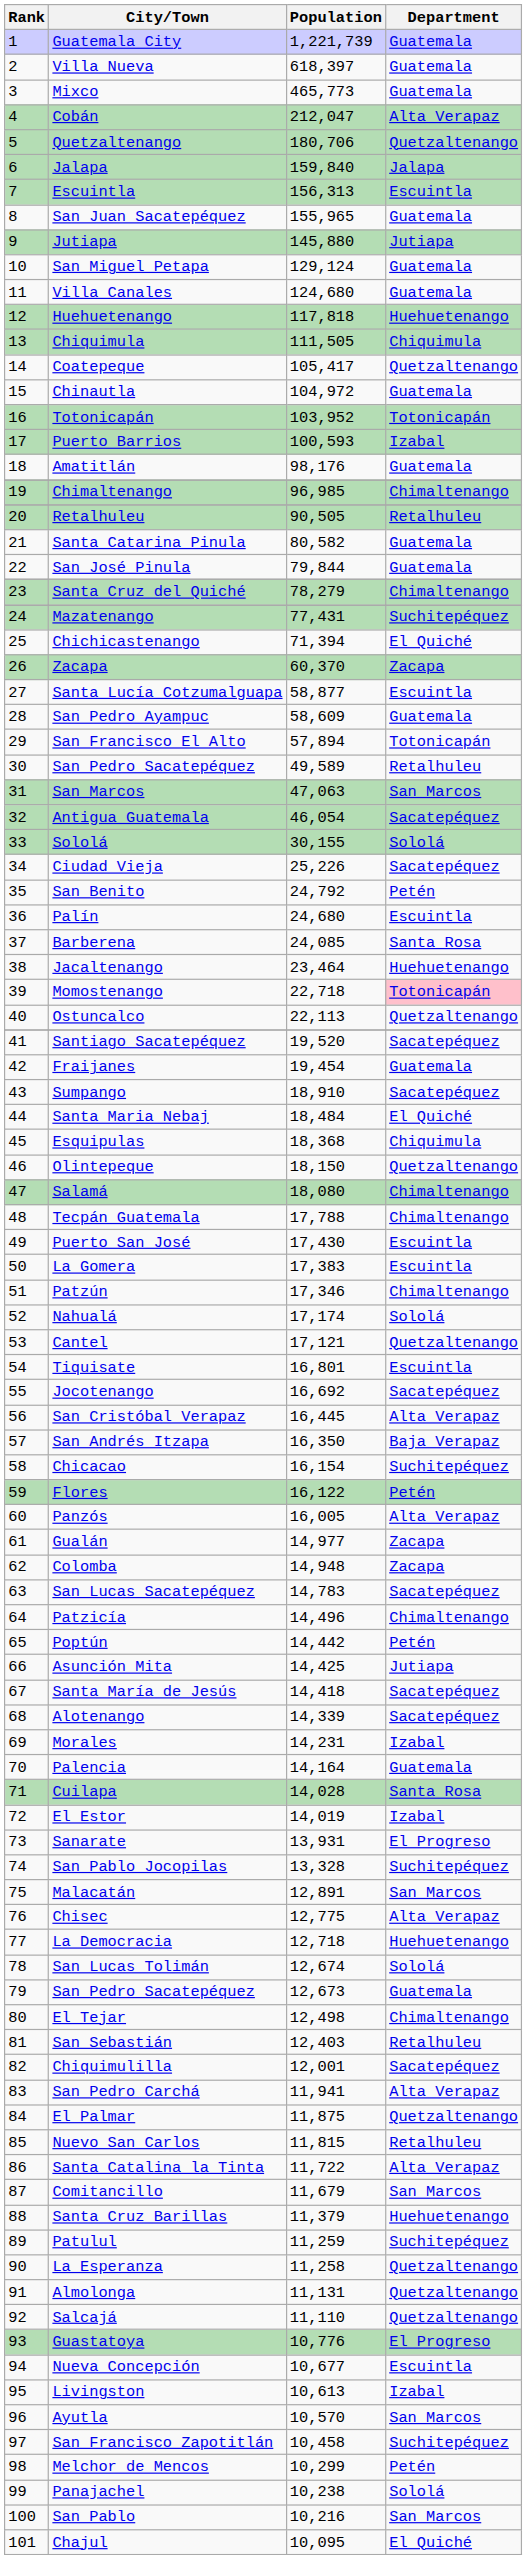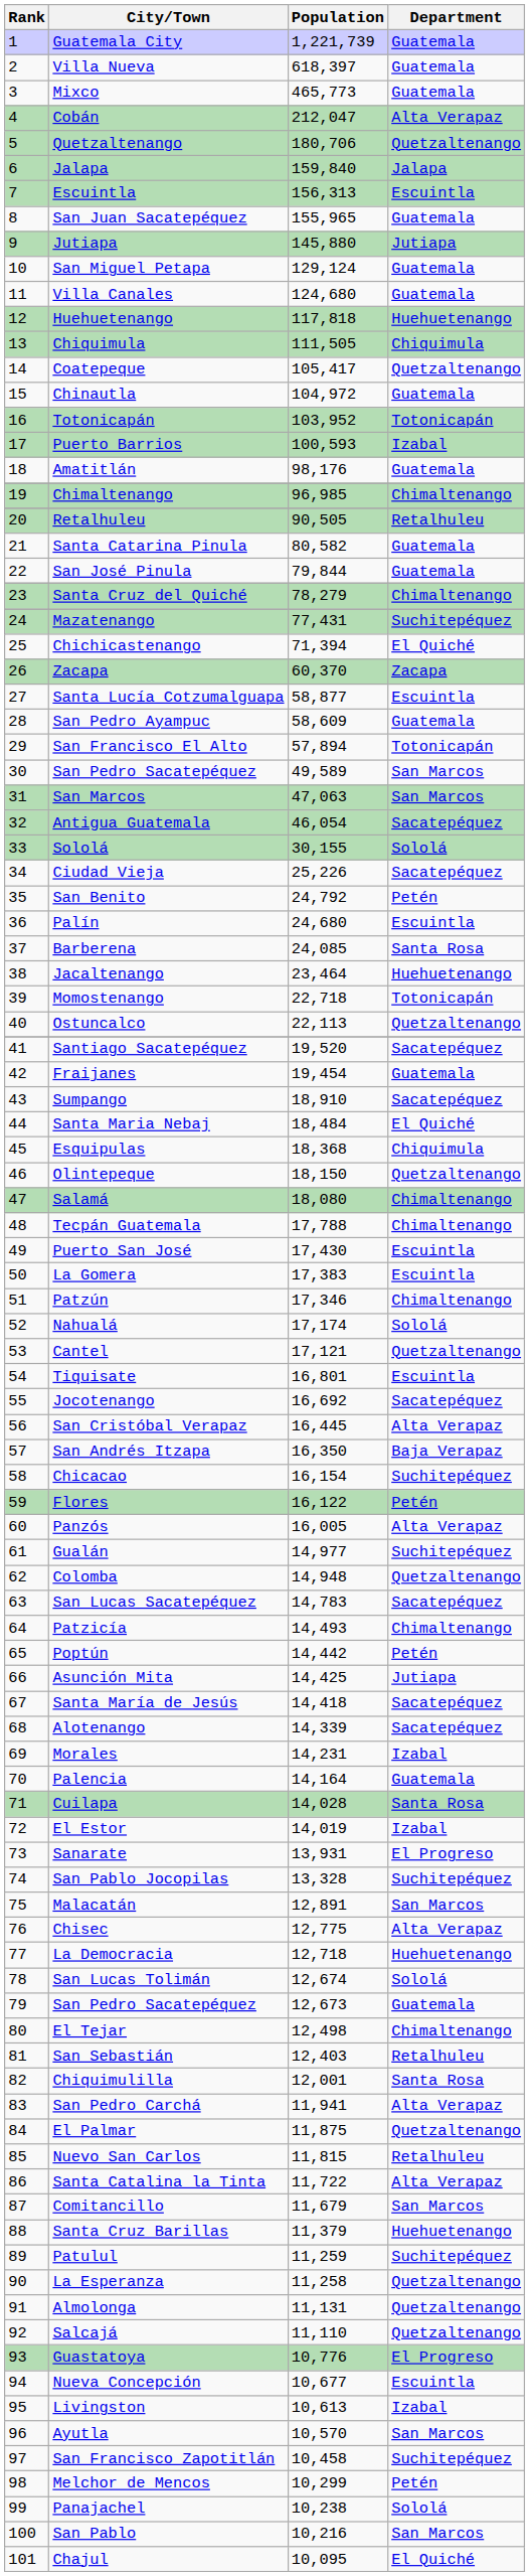 <table class="wikitable sortable sticky-header">
 <tr>
 <th>Rank</th>
 <th>City/Town</th>
 <th>Population</th>
 <th>Department</th>
 </tr>
 <tr style="background-color:#CCF;">
 <td>1</td>
 <td><a href='#'>Guatemala City</a></td>
 <td>1,221,739</td>
 <td><a href='#'>Guatemala</a></td>
 </tr>
 <tr>
 <td>2</td>
 <td><a href='#'>Villa Nueva</a></td>
 <td>618,397</td>
 <td><a href='#'>Guatemala</a></td>
 </tr>
 <tr>
 <td>3</td>
 <td><a href='#'>Mixco</a></td>
 <td>465,773</td>
 <td><a href='#'>Guatemala</a></td>
 </tr>
 <tr style="background-color:#b4ddb4;">
 <td>4</td>
 <td><a href='#'>Cobán</a></td>
 <td>212,047</td>
 <td><a href='#'>Alta Verapaz</a></td>
 </tr>
 <tr style="background-color:#b4ddb4;">
 <td>5</td>
 <td><a href='#'>Quetzaltenango</a></td>
 <td>180,706</td>
 <td><a href='#'>Quetzaltenango</a></td>
 </tr>
 <tr style="background-color:#b4ddb4;">
 <td>6</td>
 <td><a href='#'>Jalapa</a></td>
 <td>159,840</td>
 <td><a href='#'>Jalapa</a></td>
 </tr>
 <tr style="background-color:#b4ddb4;">
 <td>7</td>
 <td><a href='#'>Escuintla</a></td>
 <td>156,313</td>
 <td><a href='#'>Escuintla</a></td>
 </tr>
 <tr>
 <td>8</td>
 <td><a href='#'>San Juan Sacatepéquez</a></td>
 <td>155,965</td>
 <td><a href='#'>Guatemala</a></td>
 </tr>
 <tr style="background-color:#b4ddb4;">
 <td>9</td>
 <td><a href='#'>Jutiapa</a></td>
 <td>145,880</td>
 <td><a href='#'>Jutiapa</a></td>
 </tr>
 <tr>
 <td>10</td>
 <td><a href='#'>San Miguel Petapa</a></td>
 <td>129,124</td>
 <td><a href='#'>Guatemala</a></td>
 </tr>
 <tr>
 <td>11</td>
 <td><a href='#'>Villa Canales</a></td>
 <td>124,680</td>
 <td><a href='#'>Guatemala</a></td>
 </tr>
 <tr style="background-color:#b4ddb4;">
 <td>12</td>
 <td><a href='#'>Huehuetenango</a></td>
 <td>117,818</td>
 <td><a href='#'>Huehuetenango</a></td>
 </tr>
 <tr style="background-color:#b4ddb4;">
 <td>13</td>
 <td><a href='#'>Chiquimula</a></td>
 <td>111,505</td>
 <td><a href='#'>Chiquimula</a></td>
 </tr>
 <tr>
 <td>14</td>
 <td><a href='#'>Coatepeque</a></td>
 <td>105,417</td>
 <td><a href='#'>Quetzaltenango</a></td>
 </tr>
 <tr>
 <td>15</td>
 <td><a href='#'>Chinautla</a></td>
 <td>104,972</td>
 <td><a href='#'>Guatemala</a></td>
 </tr>
 <tr style="background-color:#b4ddb4;">
 <td>16</td>
 <td><a href='#'>Totonicapán</a></td>
 <td>103,952</td>
 <td><a href='#'>Totonicapán</a></td>
 </tr>
 <tr style="background-color:#b4ddb4;">
 <td>17</td>
 <td><a href='#'>Puerto Barrios</a></td>
 <td>100,593</td>
 <td><a href='#'>Izabal</a></td>
 </tr>
 <tr>
 <td>18</td>
 <td><a href='#'>Amatitlán</a></td>
 <td>98,176</td>
 <td><a href='#'>Guatemala</a></td>
 </tr>
 <tr style="background-color:#b4ddb4;">
 </tr>
 <tr style="background-color:#b4ddb4;">
 <td>19</td>
 <td><a href='#'>Chimaltenango</a></td>
 <td>96,985</td>
 <td><a href='#'>Chimaltenango</a></td>
 </tr>
 <tr style="background-color:#b4ddb4;">
 </tr>
 <tr style="background-color:#b4ddb4;">
 <td>20</td>
 <td><a href='#'>Retalhuleu</a></td>
 <td>90,505</td>
 <td><a href='#'>Retalhuleu</a></td>
 </tr>
 <tr>
 <td>21</td>
 <td><a href='#'>Santa Catarina Pinula</a></td>
 <td>80,582</td>
 <td><a href='#'>Guatemala</a></td>
 </tr>
 <tr>
 <td>22</td>
 <td><a href='#'>San José Pinula</a></td>
 <td>79,844</td>
 <td><a href='#'>Guatemala</a></td>
 </tr>
 <tr style="background-color:#b4ddb4;">
 </tr>
 <tr style="background-color:#b4ddb4;">
 <td>23</td>
 <td><a href='#'>Santa Cruz del Quiché</a></td>
 <td>78,279</td>
 <td><a href='#'>Chimaltenango</a></td>
 </tr>
 <tr style="background-color:#b4ddb4;">
 </tr>
 <tr style="background-color:#b4ddb4;">
 <td>24</td>
 <td><a href='#'>Mazatenango</a></td>
 <td>77,431</td>
 <td><a href='#'>Suchitepéquez</a></td>
 </tr>
 <tr>
 <td>25</td>
 <td><a href='#'>Chichicastenango</a></td>
 <td>71,394</td>
 <td><a href='#'>El Quiché</a></td>
 </tr>
 <tr style="background-color:#b4ddb4;">
 <td>26</td>
 <td><a href='#'>Zacapa</a></td>
 <td>60,370</td>
 <td><a href='#'>Zacapa</a></td>
 </tr>
 <tr>
 <td>27</td>
 <td><a href='#'>Santa Lucía Cotzumalguapa</a></td>
 <td>58,877</td>
 <td><a href='#'>Escuintla</a></td>
 </tr>
 <tr>
 <td>28</td>
 <td><a href='#'>San Pedro Ayampuc</a></td>
 <td>58,609</td>
 <td><a href='#'>Guatemala</a></td>
 </tr>
 <tr>
 <td>29</td>
 <td><a href='#'>San Francisco El Alto</a></td>
 <td>57,894</td>
 <td><a href='#'>Totonicapán</a></td>
 </tr>
 <tr>
 <td>30</td>
 <td><a href='#'>San Pedro Sacatepéquez</a></td>
 <td>49,589</td>
-<td><a href='#'>Retalhuleu</a></td>
+<td><a href='#'>San Marcos</a></td>
 </tr>
 <tr style="background-color:#b4ddb4;">
 <td>31</td>
 <td><a href='#'>San Marcos</a></td>
 <td>47,063</td>
 <td><a href='#'>San Marcos</a></td>
 </tr>
 <tr style="background-color:#b4ddb4;">
 <td>32</td>
 <td><a href='#'>Antigua Guatemala</a></td>
 <td>46,054</td>
 <td><a href='#'>Sacatepéquez</a></td>
 </tr>
 <tr style="background-color:#b4ddb4;">
 <td>33</td>
 <td><a href='#'>Sololá</a></td>
 <td>30,155</td>
 <td><a href='#'>Sololá</a></td>
 </tr>
 <tr>
 <td>34</td>
 <td><a href='#'>Ciudad Vieja</a></td>
 <td>25,226</td>
 <td><a href='#'>Sacatepéquez</a></td>
 </tr>
 <tr>
 <td>35</td>
 <td><a href='#'>San Benito</a></td>
 <td>24,792</td>
 <td><a href='#'>Petén</a></td>
 </tr>
 <tr>
 <td>36</td>
 <td><a href='#'>Palín</a></td>
 <td>24,680</td>
 <td><a href='#'>Escuintla</a></td>
 </tr>
 <tr>
 <td>37</td>
 <td><a href='#'>Barberena</a></td>
 <td>24,085</td>
 <td><a href='#'>Santa Rosa</a></td>
 </tr>
 <tr>
 <td>38</td>
 <td><a href='#'>Jacaltenango</a></td>
 <td>23,464</td>
 <td><a href='#'>Huehuetenango</a></td>
 </tr>
 <tr>
 <td>39</td>
 <td><a href='#'>Momostenango</a></td>
 <td>22,718</td>
-<td style="background: pink;"><a href='#'>Totonicapán</a></td>
+<td><a href='#'>Totonicapán</a></td>
 </tr>
 <tr>
 <td>40</td>
 <td><a href='#'>Ostuncalco</a></td>
 <td>22,113</td>
 <td><a href='#'>Quetzaltenango</a></td>
 </tr>
 <tr style="background-color:#b4ddb4;">
 </tr>
 <tr>
 <td>41</td>
 <td><a href='#'>Santiago Sacatepéquez</a></td>
 <td>19,520</td>
 <td><a href='#'>Sacatepéquez</a></td>
 </tr>
 <tr>
 <td>42</td>
 <td><a href='#'>Fraijanes</a></td>
 <td>19,454</td>
 <td><a href='#'>Guatemala</a></td>
 </tr>
 <tr>
 <td>43</td>
 <td><a href='#'>Sumpango</a></td>
 <td>18,910</td>
 <td><a href='#'>Sacatepéquez</a></td>
 </tr>
 <tr>
 <td>44</td>
 <td><a href='#'>Santa Maria Nebaj</a></td>
 <td>18,484</td>
 <td><a href='#'>El Quiché</a></td>
 </tr>
 <tr>
 <td>45</td>
 <td><a href='#'>Esquipulas</a></td>
 <td>18,368</td>
 <td><a href='#'>Chiquimula</a></td>
 </tr>
 <tr>
 <td>46</td>
 <td><a href='#'>Olintepeque</a></td>
 <td>18,150</td>
 <td><a href='#'>Quetzaltenango</a></td>
 </tr>
 <tr style="background-color:#b4ddb4;">
 <td>47</td>
 <td><a href='#'>Salamá</a></td>
 <td>18,080</td>
 <td><a href='#'>Chimaltenango</a></td>
 </tr>
 <tr>
 <td>48</td>
 <td><a href='#'>Tecpán Guatemala</a></td>
 <td>17,788</td>
 <td><a href='#'>Chimaltenango</a></td>
 </tr>
 <tr>
 <td>49</td>
 <td><a href='#'>Puerto San José</a></td>
 <td>17,430</td>
 <td><a href='#'>Escuintla</a></td>
 </tr>
 <tr>
 <td>50</td>
 <td><a href='#'>La Gomera</a></td>
 <td>17,383</td>
 <td><a href='#'>Escuintla</a></td>
 </tr>
 <tr>
 <td>51</td>
 <td><a href='#'>Patzún</a></td>
 <td>17,346</td>
 <td><a href='#'>Chimaltenango</a></td>
 </tr>
 <tr>
 <td>52</td>
 <td><a href='#'>Nahualá</a></td>
 <td>17,174</td>
 <td><a href='#'>Sololá</a></td>
 </tr>
 <tr>
 <td>53</td>
 <td><a href='#'>Cantel</a></td>
 <td>17,121</td>
 <td><a href='#'>Quetzaltenango</a></td>
 </tr>
 <tr>
 <td>54</td>
 <td><a href='#'>Tiquisate</a></td>
 <td>16,801</td>
 <td><a href='#'>Escuintla</a></td>
 </tr>
 <tr>
 <td>55</td>
 <td><a href='#'>Jocotenango</a></td>
 <td>16,692</td>
 <td><a href='#'>Sacatepéquez</a></td>
 </tr>
 <tr>
 <td>56</td>
 <td><a href='#'>San Cristóbal Verapaz</a></td>
 <td>16,445</td>
 <td><a href='#'>Alta Verapaz</a></td>
 </tr>
 <tr>
 <td>57</td>
 <td><a href='#'>San Andrés Itzapa</a></td>
 <td>16,350</td>
 <td><a href='#'>Baja Verapaz</a></td>
 </tr>
 <tr>
 <td>58</td>
 <td><a href='#'>Chicacao</a></td>
 <td>16,154</td>
 <td><a href='#'>Suchitepéquez</a></td>
 </tr>
 <tr style="background-color:#b4ddb4;">
 <td>59</td>
 <td><a href='#'>Flores</a></td>
 <td>16,122</td>
 <td><a href='#'>Petén</a></td>
 </tr>
 <tr>
 <td>60</td>
 <td><a href='#'>Panzós</a></td>
 <td>16,005</td>
 <td><a href='#'>Alta Verapaz</a></td>
 </tr>
 <tr>
 <td>61</td>
 <td><a href='#'>Gualán</a></td>
 <td>14,977</td>
-<td><a href='#'>Zacapa</a></td>
+<td><a href='#'>Suchitepéquez</a></td>
 </tr>
 <tr>
 <td>62</td>
 <td><a href='#'>Colomba</a></td>
 <td>14,948</td>
-<td><a href='#'>Zacapa</a></td>
+<td><a href='#'>Quetzaltenango</a></td>
 </tr>
 <tr>
 <td>63</td>
 <td><a href='#'>San Lucas Sacatepéquez</a></td>
 <td>14,783</td>
 <td><a href='#'>Sacatepéquez</a></td>
 </tr>
 <tr>
 <td>64</td>
 <td><a href='#'>Patzicía</a></td>
-<td>14,496</td>
+<td>14,493</td>
 <td><a href='#'>Chimaltenango</a></td>
 </tr>
 <tr>
 <td>65</td>
 <td><a href='#'>Poptún</a></td>
 <td>14,442</td>
 <td><a href='#'>Petén</a></td>
 </tr>
 <tr>
 <td>66</td>
 <td><a href='#'>Asunción Mita</a></td>
 <td>14,425</td>
 <td><a href='#'>Jutiapa</a></td>
 </tr>
 <tr>
 <td>67</td>
 <td><a href='#'>Santa María de Jesús</a></td>
 <td>14,418</td>
 <td><a href='#'>Sacatepéquez</a></td>
 </tr>
 <tr>
 <td>68</td>
 <td><a href='#'>Alotenango</a></td>
 <td>14,339</td>
 <td><a href='#'>Sacatepéquez</a></td>
 </tr>
 <tr>
 <td>69</td>
 <td><a href='#'>Morales</a></td>
 <td>14,231</td>
 <td><a href='#'>Izabal</a></td>
 </tr>
 <tr>
 <td>70</td>
 <td><a href='#'>Palencia</a></td>
 <td>14,164</td>
 <td><a href='#'>Guatemala</a></td>
 </tr>
 <tr style="background-color:#b4ddb4;">
 <td>71</td>
 <td><a href='#'>Cuilapa</a></td>
 <td>14,028</td>
 <td><a href='#'>Santa Rosa</a></td>
 </tr>
 <tr>
 <td>72</td>
 <td><a href='#'>El Estor</a></td>
 <td>14,019</td>
 <td><a href='#'>Izabal</a></td>
 </tr>
 <tr>
 <td>73</td>
 <td><a href='#'>Sanarate</a></td>
 <td>13,931</td>
 <td><a href='#'>El Progreso</a></td>
 </tr>
 <tr>
 <td>74</td>
 <td><a href='#'>San Pablo Jocopilas</a></td>
 <td>13,328</td>
 <td><a href='#'>Suchitepéquez</a></td>
 </tr>
 <tr>
 <td>75</td>
 <td><a href='#'>Malacatán</a></td>
 <td>12,891</td>
 <td><a href='#'>San Marcos</a></td>
 </tr>
 <tr>
 <td>76</td>
 <td><a href='#'>Chisec</a></td>
 <td>12,775</td>
 <td><a href='#'>Alta Verapaz</a></td>
 </tr>
 <tr>
 <td>77</td>
 <td><a href='#'>La Democracia</a></td>
 <td>12,718</td>
 <td><a href='#'>Huehuetenango</a></td>
 </tr>
 <tr>
 <td>78</td>
 <td><a href='#'>San Lucas Tolimán</a></td>
 <td>12,674</td>
 <td><a href='#'>Sololá</a></td>
 </tr>
 <tr>
 <td>79</td>
 <td><a href='#'>San Pedro Sacatepéquez</a></td>
 <td>12,673</td>
 <td><a href='#'>Guatemala</a></td>
 </tr>
 <tr>
 <td>80</td>
 <td><a href='#'>El Tejar</a></td>
 <td>12,498</td>
 <td><a href='#'>Chimaltenango</a></td>
 </tr>
 <tr>
 <td>81</td>
 <td><a href='#'>San Sebastián</a></td>
 <td>12,403</td>
 <td><a href='#'>Retalhuleu</a></td>
 </tr>
 <tr>
 <td>82</td>
 <td><a href='#'>Chiquimulilla</a></td>
 <td>12,001</td>
-<td><a href='#'>Sacatepéquez</a></td>
+<td><a href='#'>Santa Rosa</a></td>
 </tr>
 <tr>
 <td>83</td>
 <td><a href='#'>San Pedro Carchá</a></td>
 <td>11,941</td>
 <td><a href='#'>Alta Verapaz</a></td>
 </tr>
 <tr>
 <td>84</td>
 <td><a href='#'>El Palmar</a></td>
 <td>11,875</td>
 <td><a href='#'>Quetzaltenango</a></td>
 </tr>
 <tr>
 <td>85</td>
 <td><a href='#'>Nuevo San Carlos</a></td>
 <td>11,815</td>
 <td><a href='#'>Retalhuleu</a></td>
 </tr>
 <tr>
 <td>86</td>
 <td><a href='#'>Santa Catalina la Tinta</a></td>
 <td>11,722</td>
 <td><a href='#'>Alta Verapaz</a></td>
 </tr>
 <tr>
 <td>87</td>
 <td><a href='#'>Comitancillo</a></td>
 <td>11,679</td>
 <td><a href='#'>San Marcos</a></td>
 </tr>
 <tr>
 <td>88</td>
 <td><a href='#'>Santa Cruz Barillas</a></td>
 <td>11,379</td>
 <td><a href='#'>Huehuetenango</a></td>
 </tr>
 <tr>
 <td>89</td>
 <td><a href='#'>Patulul</a></td>
 <td>11,259</td>
 <td><a href='#'>Suchitepéquez</a></td>
 </tr>
 <tr>
 <td>90</td>
 <td><a href='#'>La Esperanza</a></td>
 <td>11,258</td>
 <td><a href='#'>Quetzaltenango</a></td>
 </tr>
 <tr>
 <td>91</td>
 <td><a href='#'>Almolonga</a></td>
 <td>11,131</td>
 <td><a href='#'>Quetzaltenango</a></td>
 </tr>
 <tr>
 <td>92</td>
 <td><a href='#'>Salcajá</a></td>
 <td>11,110</td>
 <td><a href='#'>Quetzaltenango</a></td>
 </tr>
 <tr style="background-color:#b4ddb4;">
 <td>93</td>
 <td><a href='#'>Guastatoya</a></td>
 <td>10,776</td>
 <td><a href='#'>El Progreso</a></td>
 </tr>
 <tr>
 <td>94</td>
 <td><a href='#'>Nueva Concepción</a></td>
 <td>10,677</td>
 <td><a href='#'>Escuintla</a></td>
 </tr>
 <tr>
 <td>95</td>
 <td><a href='#'>Livingston</a></td>
 <td>10,613</td>
 <td><a href='#'>Izabal</a></td>
 </tr>
 <tr>
 <td>96</td>
 <td><a href='#'>Ayutla</a></td>
 <td>10,570</td>
 <td><a href='#'>San Marcos</a></td>
 </tr>
 <tr>
 <td>97</td>
 <td><a href='#'>San Francisco Zapotitlán</a></td>
 <td>10,458</td>
 <td><a href='#'>Suchitepéquez</a></td>
 </tr>
 <tr>
 <td>98</td>
 <td><a href='#'>Melchor de Mencos</a></td>
 <td>10,299</td>
 <td><a href='#'>Petén</a></td>
 </tr>
 <tr>
 <td>99</td>
 <td><a href='#'>Panajachel</a></td>
 <td>10,238</td>
 <td><a href='#'>Sololá</a></td>
 </tr>
 <tr>
 <td>100</td>
 <td><a href='#'>San Pablo</a></td>
 <td>10,216</td>
 <td><a href='#'>San Marcos</a></td>
 </tr>
 <tr>
 <td>101</td>
 <td><a href='#'>Chajul</a></td>
 <td>10,095</td>
 <td><a href='#'>El Quiché</a></td>
 </tr>
 <tr>
 </tr>
 </table>
